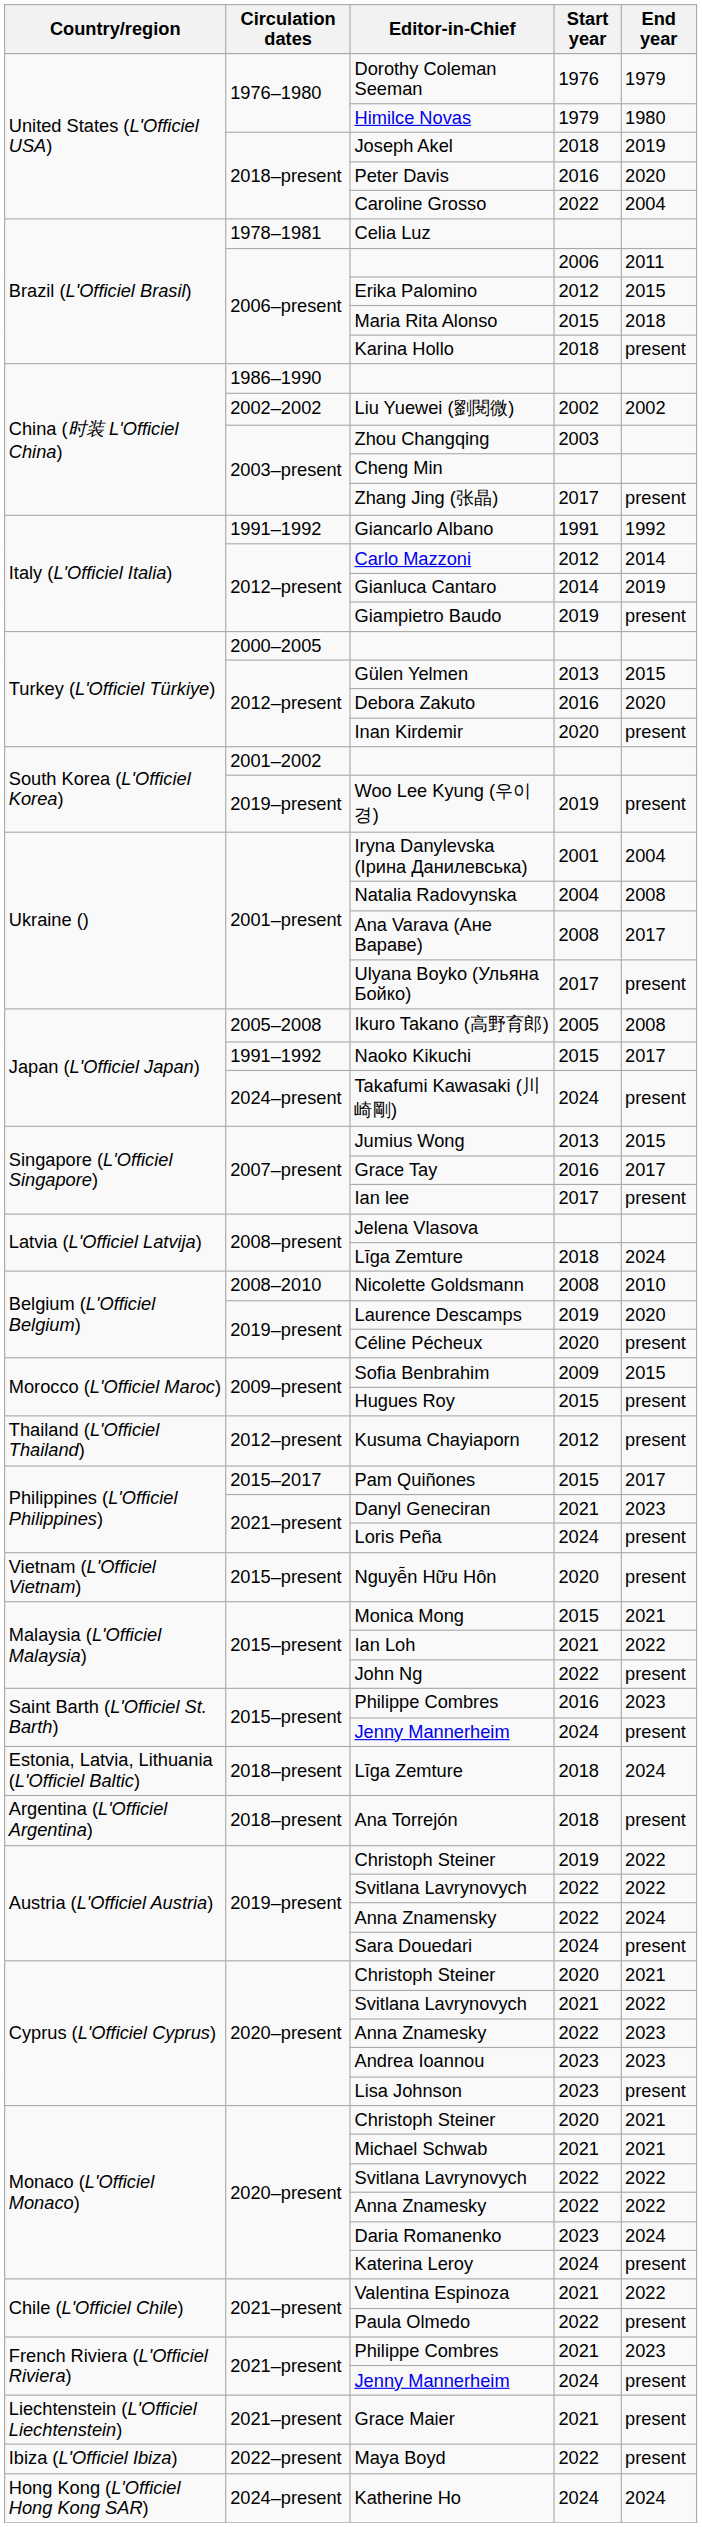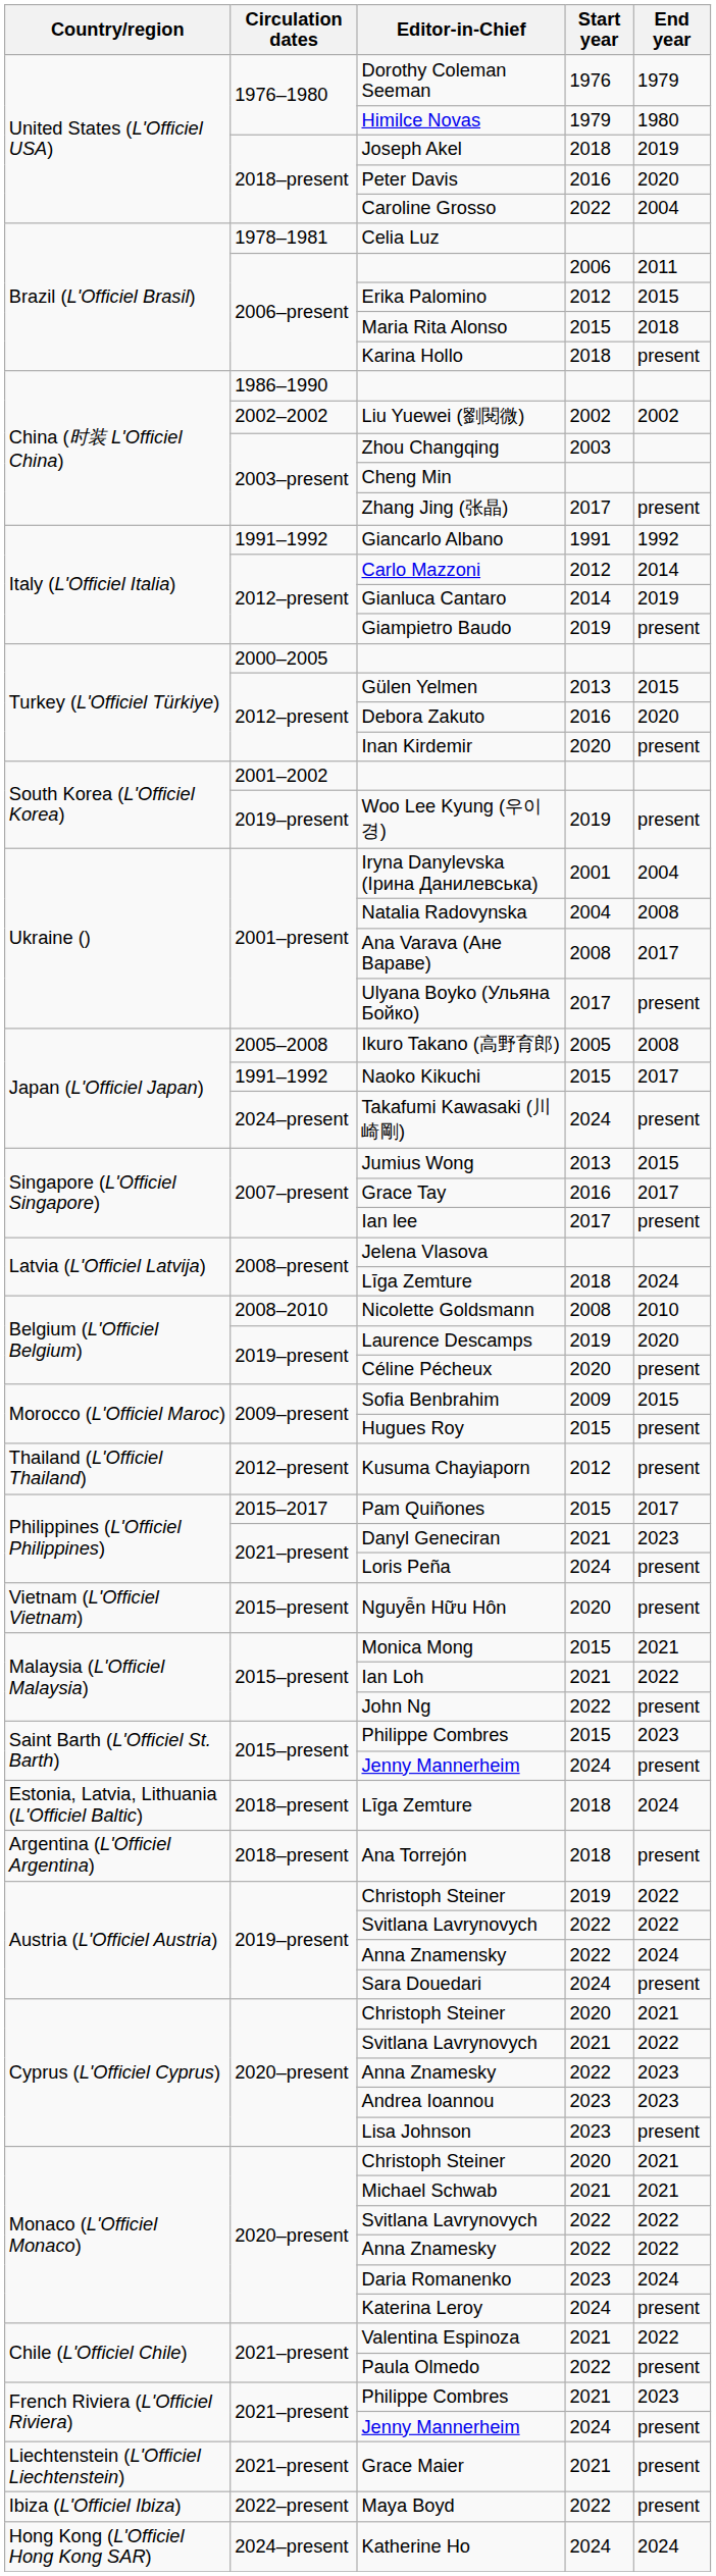 <table class="wikitable sortable">
 <tr>
 <th>Country/region</th>
 <th>Circulation dates</th>
 <th>Editor-in-Chief</th>
 <th>Start year</th>
 <th>End year</th>
 </tr>
 <tr>
 <td rowspan="5">United States (<em>L'Officiel USA</em>)</td>
 <td rowspan="2">1976–1980</td>
 <td>Dorothy Coleman Seeman</td>
 <td>1976</td>
 <td>1979</td>
 </tr>
 <tr>
 <td><a href='#'>Himilce Novas</a></td>
 <td>1979</td>
 <td>1980</td>
 </tr>
 <tr>
 <td rowspan="3">2018–present</td>
 <td>Joseph Akel</td>
 <td>2018</td>
 <td>2019</td>
 </tr>
 <tr>
 <td>Peter Davis</td>
 <td>2016</td>
 <td>2020</td>
 </tr>
 <tr>
 <td>Caroline Grosso</td>
 <td>2022</td>
 <td>2004</td>
 </tr>
 <tr>
 <td rowspan="5">Brazil (<em>L'Officiel Brasil</em>)</td>
 <td>1978–1981</td>
 <td>Celia Luz</td>
 <td></td>
 <td></td>
 </tr>
 <tr>
 <td rowspan="4">2006–present</td>
 <td></td>
 <td>2006</td>
 <td>2011</td>
 </tr>
 <tr>
 <td>Erika Palomino</td>
 <td>2012</td>
 <td>2015</td>
 </tr>
 <tr>
 <td>Maria Rita Alonso</td>
 <td>2015</td>
 <td>2018</td>
 </tr>
 <tr>
 <td>Karina Hollo</td>
 <td>2018</td>
 <td>present</td>
 </tr>
 <tr>
 <td rowspan="5">China (<em>时装 L'Officiel China</em>)</td>
 <td>1986–1990</td>
 <td></td>
 <td></td>
 <td></td>
 </tr>
 <tr>
 <td>2002–2002</td>
 <td>Liu Yuewei (劉閱微)</td>
 <td>2002</td>
 <td>2002</td>
 </tr>
 <tr>
 <td rowspan="3">2003–present</td>
 <td>Zhou Changqing</td>
 <td>2003</td>
 <td></td>
 </tr>
 <tr>
 <td>Cheng Min</td>
 <td></td>
 <td></td>
 </tr>
 <tr>
 <td>Zhang Jing (张晶)</td>
 <td>2017</td>
 <td>present</td>
 </tr>
 <tr>
 <td rowspan="4">Italy (<em>L'Officiel Italia</em>)</td>
 <td>1991–1992</td>
 <td>Giancarlo Albano</td>
 <td>1991</td>
 <td>1992</td>
 </tr>
 <tr>
 <td rowspan="3">2012–present</td>
 <td><a href='#'>Carlo Mazzoni</a></td>
 <td>2012</td>
 <td>2014</td>
 </tr>
 <tr>
 <td>Gianluca Cantaro</td>
 <td>2014</td>
 <td>2019</td>
 </tr>
 <tr>
 <td>Giampietro Baudo</td>
 <td>2019</td>
 <td>present</td>
 </tr>
 <tr>
 <td rowspan="4">Turkey (<em>L'Officiel Türkiye</em>)</td>
 <td>2000–2005</td>
 <td></td>
 <td></td>
 <td></td>
 </tr>
 <tr>
 <td rowspan="3">2012–present</td>
 <td>Gülen Yelmen</td>
 <td>2013</td>
 <td>2015</td>
 </tr>
 <tr>
 <td>Debora Zakuto</td>
 <td>2016</td>
 <td>2020</td>
 </tr>
 <tr>
 <td>Inan Kirdemir</td>
 <td>2020</td>
 <td>present</td>
 </tr>
 <tr>
 <td rowspan="2">South Korea (<em>L'Officiel Korea</em>)</td>
 <td>2001–2002</td>
 <td></td>
 <td></td>
 <td></td>
 </tr>
 <tr>
 <td>2019–present</td>
 <td>Woo Lee Kyung (우이경)</td>
 <td>2019</td>
 <td>present</td>
 </tr>
 <tr>
 <td rowspan="4">Ukraine (<em></em>)</td>
 <td rowspan="4">2001–present</td>
 <td>Iryna Danylevska (Ірина Данилевська)</td>
 <td>2001</td>
 <td>2004</td>
 </tr>
 <tr>
 <td>Natalia Radovynska</td>
 <td>2004</td>
 <td>2008</td>
 </tr>
 <tr>
 <td>Ana Varava (Ане Вараве)</td>
 <td>2008</td>
 <td>2017</td>
 </tr>
 <tr>
 <td>Ulyana Boyko (Ульяна Бойко)</td>
 <td>2017</td>
 <td>present</td>
 </tr>
 <tr>
 <td rowspan="3">Japan (<em>L'Officiel Japan</em>)</td>
 <td>2005–2008</td>
 <td>Ikuro Takano (高野育郎)</td>
 <td>2005</td>
 <td>2008</td>
 </tr>
 <tr>
 <td>1991–1992</td>
 <td>Naoko Kikuchi</td>
 <td>2015</td>
 <td>2017</td>
 </tr>
 <tr>
 <td>2024–present</td>
 <td>Takafumi Kawasaki (川崎剛)</td>
 <td>2024</td>
 <td>present</td>
 </tr>
 <tr>
 <td rowspan="3">Singapore (<em>L'Officiel Singapore</em>)</td>
 <td rowspan="3">2007–present</td>
 <td>Jumius Wong</td>
 <td>2013</td>
 <td>2015</td>
 </tr>
 <tr>
 <td>Grace Tay</td>
 <td>2016</td>
 <td>2017</td>
 </tr>
 <tr>
 <td>Ian lee</td>
 <td>2017</td>
 <td>present</td>
 </tr>
 <tr>
 <td rowspan="2">Latvia (<em>L'Officiel Latvija</em>)</td>
 <td rowspan="2">2008–present</td>
 <td>Jelena Vlasova</td>
 <td></td>
 <td></td>
 </tr>
 <tr>
 <td>Līga Zemture</td>
 <td>2018</td>
 <td>2024</td>
 </tr>
 <tr>
 <td rowspan="3">Belgium (<em>L'Officiel Belgium</em>)</td>
 <td>2008–2010</td>
 <td>Nicolette Goldsmann</td>
 <td>2008</td>
 <td>2010</td>
 </tr>
 <tr>
 <td rowspan="2">2019–present</td>
 <td>Laurence Descamps</td>
 <td>2019</td>
 <td>2020</td>
 </tr>
 <tr>
 <td>Céline Pécheux</td>
 <td>2020</td>
 <td>present</td>
 </tr>
 <tr>
 <td rowspan="2">Morocco (<em>L'Officiel Maroc</em>)</td>
 <td rowspan="2">2009–present</td>
 <td>Sofia Benbrahim</td>
 <td>2009</td>
 <td>2015</td>
 </tr>
 <tr>
 <td>Hugues Roy</td>
 <td>2015</td>
 <td>present</td>
 </tr>
 <tr>
 <td>Thailand (<em>L'Officiel Thailand</em>)</td>
 <td>2012–present</td>
 <td>Kusuma Chayiaporn</td>
 <td>2012</td>
 <td>present</td>
 </tr>
 <tr>
 <td rowspan="3">Philippines (<em>L'Officiel Philippines</em>)</td>
 <td>2015–2017</td>
 <td>Pam Quiñones</td>
 <td>2015</td>
 <td>2017</td>
 </tr>
 <tr>
 <td rowspan="2">2021–present</td>
 <td>Danyl Geneciran</td>
 <td>2021</td>
 <td>2023</td>
 </tr>
 <tr>
 <td>Loris Peña</td>
 <td>2024</td>
 <td>present</td>
 </tr>
 <tr>
 <td>Vietnam (<em>L'Officiel Vietnam</em>)</td>
 <td>2015–present</td>
 <td>Nguyễn Hữu Hôn</td>
 <td>2020</td>
 <td>present</td>
 </tr>
 <tr>
 <td rowspan="3">Malaysia (<em>L'Officiel Malaysia</em>)</td>
 <td rowspan="3">2015–present</td>
 <td>Monica Mong</td>
 <td>2015</td>
 <td>2021</td>
 </tr>
 <tr>
 <td>Ian Loh</td>
 <td>2021</td>
 <td>2022</td>
 </tr>
 <tr>
 <td>John Ng</td>
 <td>2022</td>
 <td>present</td>
 </tr>
 <tr>
 <td rowspan="2">Saint Barth (<em>L'Officiel St. Barth</em>)</td>
 <td rowspan="2">2015–present</td>
 <td>Philippe Combres</td>
-<td>2016</td>
+<td>2015</td>
 <td>2023</td>
 </tr>
 <tr>
 <td><a href='#'>Jenny Mannerheim</a></td>
 <td>2024</td>
 <td>present</td>
 </tr>
 <tr>
 <td>Estonia, Latvia, Lithuania (<em>L'Officiel Baltic</em>)</td>
 <td>2018–present</td>
 <td>Līga Zemture</td>
 <td>2018</td>
 <td>2024</td>
 </tr>
 <tr>
 <td>Argentina (<em>L'Officiel Argentina</em>)</td>
 <td>2018–present</td>
 <td>Ana Torrejón</td>
 <td>2018</td>
 <td>present</td>
 </tr>
 <tr>
 <td rowspan="4">Austria (<em>L'Officiel Austria</em>)</td>
 <td rowspan="4">2019–present</td>
 <td>Christoph Steiner</td>
 <td>2019</td>
 <td>2022</td>
 </tr>
 <tr>
 <td>Svitlana Lavrynovych</td>
 <td>2022</td>
 <td>2022</td>
 </tr>
 <tr>
 <td>Anna Znamensky</td>
 <td>2022</td>
 <td>2024</td>
 </tr>
 <tr>
 <td>Sara Douedari</td>
 <td>2024</td>
 <td>present</td>
 </tr>
 <tr>
 <td rowspan="5">Cyprus (<em>L'Officiel Cyprus</em>)</td>
 <td rowspan="5">2020–present</td>
 <td>Christoph Steiner</td>
 <td>2020</td>
 <td>2021</td>
 </tr>
 <tr>
 <td>Svitlana Lavrynovych</td>
 <td>2021</td>
 <td>2022</td>
 </tr>
 <tr>
 <td>Anna Znamesky</td>
 <td>2022</td>
 <td>2023</td>
 </tr>
 <tr>
 <td>Andrea Ioannou</td>
 <td>2023</td>
 <td>2023</td>
 </tr>
 <tr>
 <td>Lisa Johnson</td>
 <td>2023</td>
 <td>present</td>
 </tr>
 <tr>
 <td rowspan="6">Monaco (<em>L'Officiel Monaco</em>)</td>
 <td rowspan="6">2020–present</td>
 <td>Christoph Steiner</td>
 <td>2020</td>
 <td>2021</td>
 </tr>
 <tr>
 <td>Michael Schwab</td>
 <td>2021</td>
 <td>2021</td>
 </tr>
 <tr>
 <td>Svitlana Lavrynovych</td>
 <td>2022</td>
 <td>2022</td>
 </tr>
 <tr>
 <td>Anna Znamesky</td>
 <td>2022</td>
 <td>2022</td>
 </tr>
 <tr>
 <td>Daria Romanenko</td>
 <td>2023</td>
 <td>2024</td>
 </tr>
 <tr>
 <td>Katerina Leroy</td>
 <td>2024</td>
 <td>present</td>
 </tr>
 <tr>
 <td rowspan="2">Chile (<em>L'Officiel Chile</em>)</td>
 <td rowspan="2">2021–present</td>
 <td>Valentina Espinoza</td>
 <td>2021</td>
 <td>2022</td>
 </tr>
 <tr>
 <td>Paula Olmedo</td>
 <td>2022</td>
 <td>present</td>
 </tr>
 <tr>
 <td rowspan="2">French Riviera (<em>L'Officiel Riviera</em>)</td>
 <td rowspan="2">2021–present</td>
 <td>Philippe Combres</td>
 <td>2021</td>
 <td>2023</td>
 </tr>
 <tr>
 <td><a href='#'>Jenny Mannerheim</a></td>
 <td>2024</td>
 <td>present</td>
 </tr>
 <tr>
 <td>Liechtenstein (<em>L'Officiel Liechtenstein</em>)</td>
 <td>2021–present</td>
 <td>Grace Maier</td>
 <td>2021</td>
 <td>present</td>
 </tr>
 <tr>
 <td>Ibiza (<em>L'Officiel Ibiza</em>)</td>
 <td>2022–present</td>
 <td>Maya Boyd</td>
 <td>2022</td>
 <td>present</td>
 </tr>
 <tr>
 <td>Hong Kong (<em>L'Officiel Hong Kong SAR</em>)</td>
 <td>2024–present</td>
 <td>Katherine Ho</td>
 <td>2024</td>
 <td>2024</td>
 </tr>
 </table>
